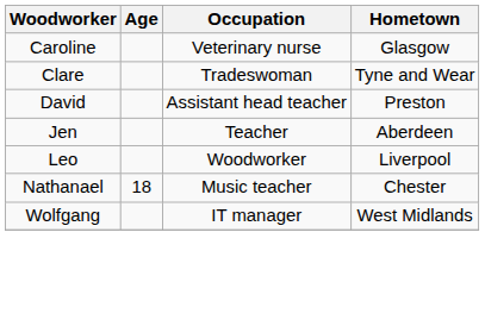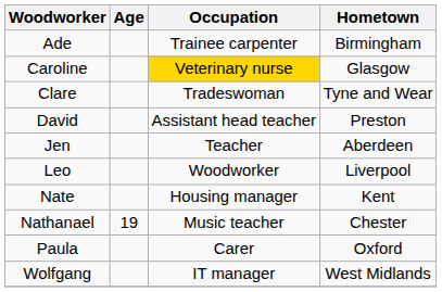 <table class="wikitable" style="text-align:center">
 <tr>
 <th>Woodworker</th>
 <th>Age</th>
 <th>Occupation</th>
 <th>Hometown</th>
 </tr>
 <tr>
+<td>Ade</td>
+<td></td>
+<td>Trainee carpenter</td>
+<td>Birmingham</td>
+</tr>
+<tr>
 <td>Caroline</td>
 <td></td>
-<td>Veterinary nurse</td>
+<td style="background: gold;">Veterinary nurse</td>
 <td>Glasgow</td>
 </tr>
 <tr>
 <td>Clare</td>
 <td></td>
 <td>Tradeswoman</td>
 <td>Tyne and Wear</td>
 </tr>
 <tr>
 <td>David</td>
 <td></td>
 <td>Assistant head teacher</td>
 <td>Preston</td>
 </tr>
 <tr>
 <td>Jen</td>
 <td></td>
 <td>Teacher</td>
 <td>Aberdeen</td>
 </tr>
 <tr>
 <td>Leo</td>
 <td></td>
 <td>Woodworker</td>
 <td>Liverpool</td>
 </tr>
 <tr>
+<td>Nate</td>
+<td></td>
+<td>Housing manager</td>
+<td>Kent</td>
+</tr>
+<tr>
 <td>Nathanael</td>
-<td>18</td>
+<td>19</td>
 <td>Music teacher</td>
 <td>Chester</td>
+</tr>
+<tr>
+<td>Paula</td>
+<td></td>
+<td>Carer</td>
+<td>Oxford</td>
 </tr>
 <tr>
 <td>Wolfgang</td>
 <td></td>
 <td>IT manager</td>
 <td>West Midlands</td>
 </tr>
 <tr>
 </tr>
 </table>
